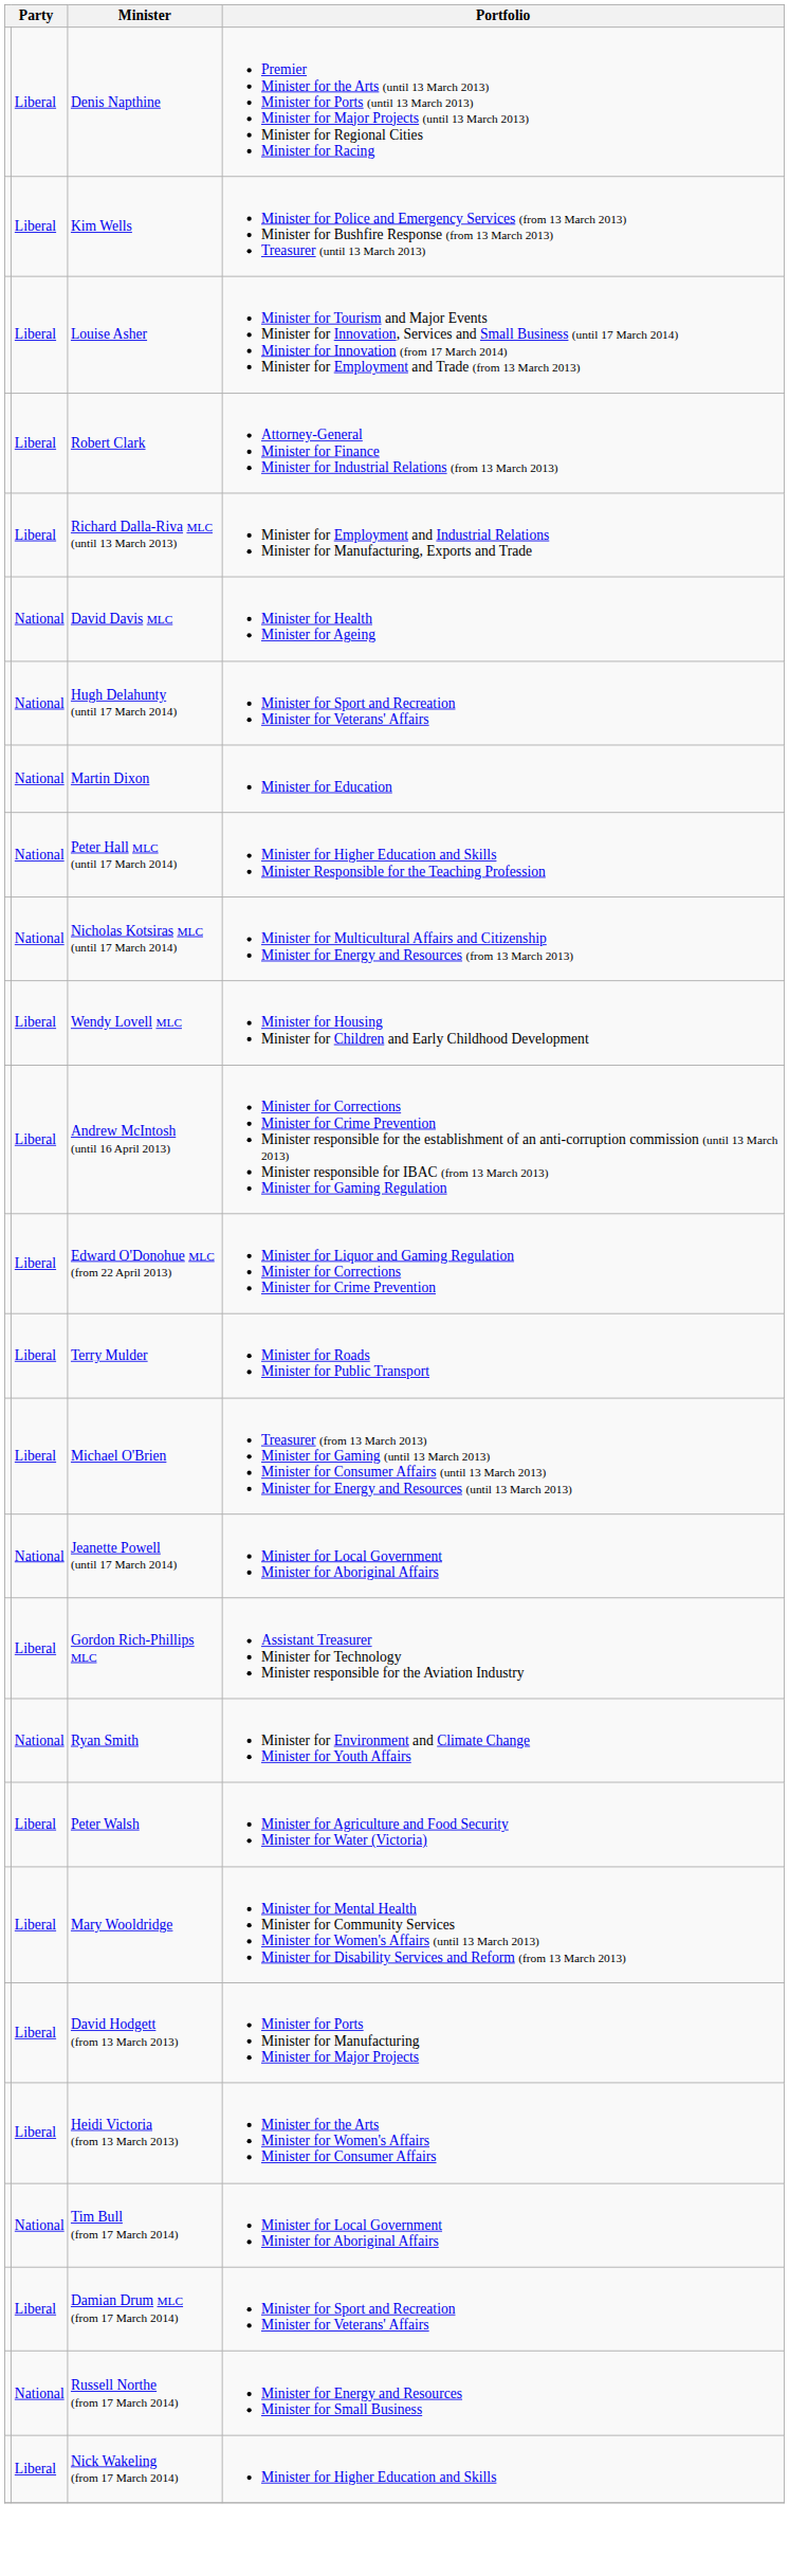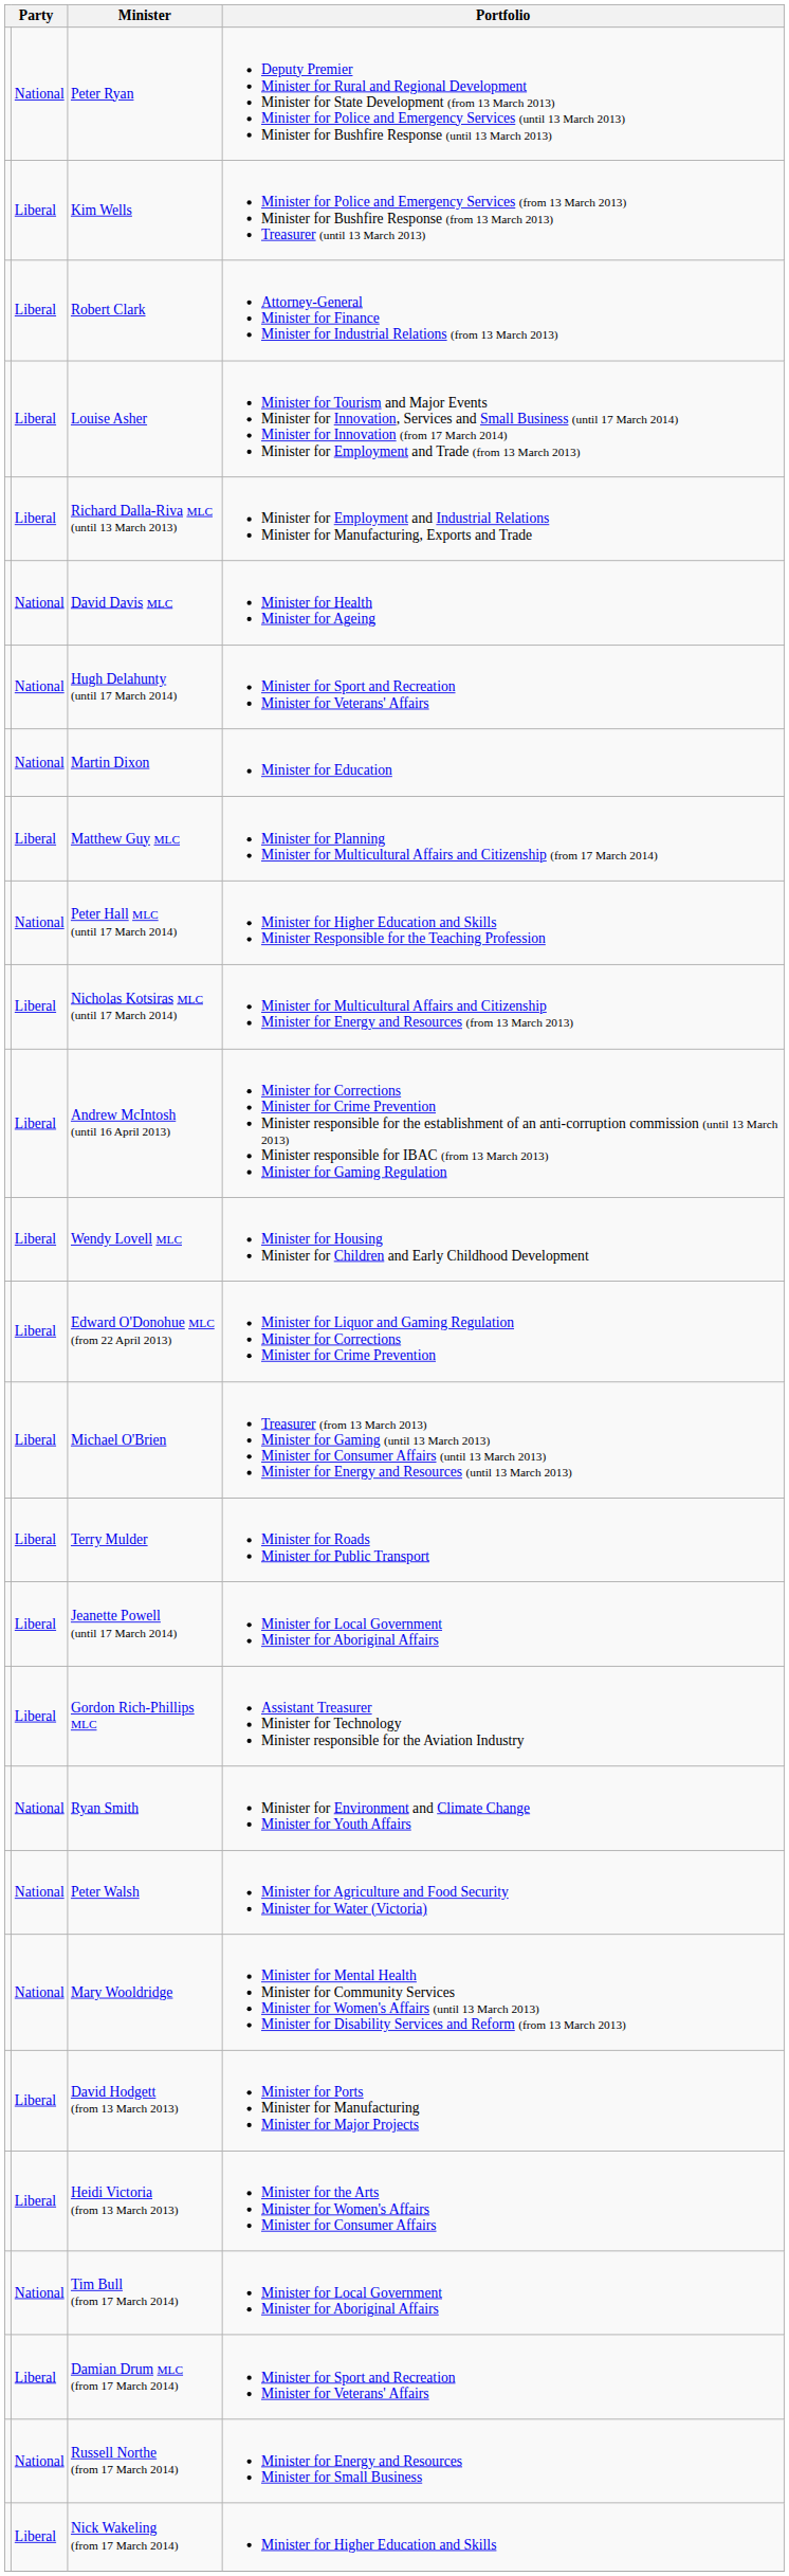 <table class="wikitable sortable">
 <tr>
 <th colspan=2>Party</th>
 <th>Minister</th>
 <th class="unsortable">Portfolio</th>
 </tr>
 <tr>
 <td></td>
-<td><a href='#'>Liberal</a></td>
-<td><a href='#'>Denis Napthine</a> </td>
-<td><br><ul><li><a href='#'>Premier</a></li><li><a href='#'>Minister for the Arts</a> <small>(until 13 March 2013)</small></li><li><a href='#'>Minister for Ports</a> <small>(until 13 March 2013)</small></li><li><a href='#'>Minister for Major Projects</a> <small>(until 13 March 2013)</small></li><li>Minister for Regional Cities</li><li><a href='#'>Minister for Racing</a></li></ul></td>
+<td><a href='#'>National</a></td>
+<td><a href='#'>Peter Ryan</a> </td>
+<td><br><ul><li><a href='#'>Deputy Premier</a></li><li><a href='#'>Minister for Rural and Regional Development</a></li><li>Minister for State Development <small>(from 13 March 2013)</small></li><li><a href='#'>Minister for Police and Emergency Services</a> <small>(until 13 March 2013)</small></li><li>Minister for Bushfire Response <small>(until 13 March 2013)</small></li></ul></td>
 </tr>
 <tr>
 <td></td>
 <td><a href='#'>Liberal</a></td>
 <td><a href='#'>Kim Wells</a> </td>
 <td><br><ul><li><a href='#'>Minister for Police and Emergency Services</a> <small>(from 13 March 2013)</small></li><li>Minister for Bushfire Response <small>(from 13 March 2013)</small></li><li><a href='#'>Treasurer</a> <small>(until 13 March 2013)</small></li></ul></td>
 </tr>
 <tr>
 <td></td>
 <td><a href='#'>Liberal</a></td>
-<td><a href='#'>Louise Asher</a> </td>
-<td><br><ul><li><a href='#'>Minister for Tourism</a> and Major Events</li><li>Minister for <a href='#'>Innovation</a>, Services and <a href='#'>Small Business</a> <small>(until 17 March 2014)</small></li><li><a href='#'>Minister for Innovation</a> <small>(from 17 March 2014)</small></li><li>Minister for <a href='#'>Employment</a> and Trade <small>(from 13 March 2013)</small></li></ul></td>
+<td><a href='#'>Robert Clark</a> </td>
+<td><br><ul><li><a href='#'>Attorney-General</a></li><li><a href='#'>Minister for Finance</a></li><li><a href='#'>Minister for Industrial Relations</a> <small>(from 13 March 2013)</small></li></ul></td>
 </tr>
 <tr>
 <td></td>
 <td><a href='#'>Liberal</a></td>
-<td><a href='#'>Robert Clark</a> </td>
-<td><br><ul><li><a href='#'>Attorney-General</a></li><li><a href='#'>Minister for Finance</a></li><li><a href='#'>Minister for Industrial Relations</a> <small>(from 13 March 2013)</small></li></ul></td>
+<td><a href='#'>Louise Asher</a> </td>
+<td><br><ul><li><a href='#'>Minister for Tourism</a> and Major Events</li><li>Minister for <a href='#'>Innovation</a>, Services and <a href='#'>Small Business</a> <small>(until 17 March 2014)</small></li><li><a href='#'>Minister for Innovation</a> <small>(from 17 March 2014)</small></li><li>Minister for <a href='#'>Employment</a> and Trade <small>(from 13 March 2013)</small></li></ul></td>
 </tr>
 <tr>
 <td></td>
 <td><a href='#'>Liberal</a></td>
 <td><a href='#'>Richard Dalla-Riva</a> <a href='#'><small>MLC</small></a><br><small>(until 13 March 2013)</small></td>
 <td><br><ul><li>Minister for <a href='#'>Employment</a> and <a href='#'>Industrial Relations</a></li><li>Minister for Manufacturing, Exports and Trade</li></ul></td>
 </tr>
 <tr>
 <td></td>
 <td><a href='#'>National</a></td>
 <td><a href='#'>David Davis</a> <a href='#'><small>MLC</small></a></td>
 <td><br><ul><li><a href='#'>Minister for Health</a></li><li><a href='#'>Minister for Ageing</a></li></ul></td>
 </tr>
 <tr>
 <td></td>
 <td><a href='#'>National</a></td>
 <td><a href='#'>Hugh Delahunty</a> <br><small>(until 17 March 2014)</small></td>
 <td><br><ul><li><a href='#'>Minister for Sport and Recreation</a></li><li><a href='#'>Minister for Veterans' Affairs</a></li></ul></td>
 </tr>
 <tr>
 <td></td>
 <td><a href='#'>National</a></td>
 <td><a href='#'>Martin Dixon</a> </td>
 <td><br><ul><li><a href='#'>Minister for Education</a></li></ul></td>
 </tr>
 <tr>
 <td></td>
+<td><a href='#'>Liberal</a></td>
+<td><a href='#'>Matthew Guy</a> <a href='#'><small>MLC</small></a></td>
+<td><br><ul><li><a href='#'>Minister for Planning</a></li><li><a href='#'>Minister for Multicultural Affairs and Citizenship</a> <small>(from 17 March 2014)</small></li></ul></td>
+</tr>
+<tr>
+<td></td>
 <td><a href='#'>National</a></td>
 <td><a href='#'>Peter Hall</a> <a href='#'><small>MLC</small></a><br><small>(until 17 March 2014)</small></td>
 <td><br><ul><li><a href='#'>Minister for Higher Education and Skills</a></li><li><a href='#'>Minister Responsible for the Teaching Profession</a></li></ul></td>
 </tr>
 <tr>
 <td></td>
-<td><a href='#'>National</a></td>
+<td><a href='#'>Liberal</a></td>
 <td><a href='#'>Nicholas Kotsiras</a> <a href='#'><small>MLC</small></a><br><small>(until 17 March 2014)</small></td>
 <td><br><ul><li><a href='#'>Minister for Multicultural Affairs and Citizenship</a></li><li><a href='#'>Minister for Energy and Resources</a> <small>(from 13 March 2013)</small></li></ul></td>
+</tr>
+<tr>
+<td></td>
+<td><a href='#'>Liberal</a></td>
+<td><a href='#'>Andrew McIntosh</a> <br><small>(until 16 April 2013)</small></td>
+<td><br><ul><li><a href='#'>Minister for Corrections</a></li><li><a href='#'>Minister for Crime Prevention</a></li><li>Minister responsible for the establishment of an anti-corruption commission <small>(until 13 March 2013)</small></li><li>Minister responsible for IBAC <small>(from 13 March 2013)</small></li><li><a href='#'>Minister for Gaming Regulation</a></li></ul></td>
 </tr>
 <tr>
 <td></td>
 <td><a href='#'>Liberal</a></td>
 <td><a href='#'>Wendy Lovell</a> <a href='#'><small>MLC</small></a></td>
 <td><br><ul><li><a href='#'>Minister for Housing</a></li><li>Minister for <a href='#'>Children</a> and Early Childhood Development</li></ul></td>
 </tr>
 <tr>
 <td></td>
 <td><a href='#'>Liberal</a></td>
-<td><a href='#'>Andrew McIntosh</a> <br><small>(until 16 April 2013)</small></td>
-<td><br><ul><li><a href='#'>Minister for Corrections</a></li><li><a href='#'>Minister for Crime Prevention</a></li><li>Minister responsible for the establishment of an anti-corruption commission <small>(until 13 March 2013)</small></li><li>Minister responsible for IBAC <small>(from 13 March 2013)</small></li><li><a href='#'>Minister for Gaming Regulation</a></li></ul></td>
+<td><a href='#'>Edward O'Donohue</a> <a href='#'><small>MLC</small></a><br><small>(from 22 April 2013)</small></td>
+<td><br><ul><li><a href='#'>Minister for Liquor and Gaming Regulation</a></li><li><a href='#'>Minister for Corrections</a></li><li><a href='#'>Minister for Crime Prevention</a></li></ul></td>
 </tr>
 <tr>
 <td></td>
 <td><a href='#'>Liberal</a></td>
-<td><a href='#'>Edward O'Donohue</a> <a href='#'><small>MLC</small></a><br><small>(from 22 April 2013)</small></td>
-<td><br><ul><li><a href='#'>Minister for Liquor and Gaming Regulation</a></li><li><a href='#'>Minister for Corrections</a></li><li><a href='#'>Minister for Crime Prevention</a></li></ul></td>
+<td><a href='#'>Michael O'Brien</a> </td>
+<td><br><ul><li><a href='#'>Treasurer</a> <small>(from 13 March 2013)</small></li><li><a href='#'>Minister for Gaming</a> <small>(until 13 March 2013)</small></li><li><a href='#'>Minister for Consumer Affairs</a> <small>(until 13 March 2013)</small></li><li><a href='#'>Minister for Energy and Resources</a> <small>(until 13 March 2013)</small></li></ul></td>
 </tr>
 <tr>
 <td></td>
 <td><a href='#'>Liberal</a></td>
 <td><a href='#'>Terry Mulder</a> </td>
 <td><br><ul><li><a href='#'>Minister for Roads</a></li><li><a href='#'>Minister for Public Transport</a></li></ul></td>
 </tr>
 <tr>
 <td></td>
 <td><a href='#'>Liberal</a></td>
-<td><a href='#'>Michael O'Brien</a> </td>
-<td><br><ul><li><a href='#'>Treasurer</a> <small>(from 13 March 2013)</small></li><li><a href='#'>Minister for Gaming</a> <small>(until 13 March 2013)</small></li><li><a href='#'>Minister for Consumer Affairs</a> <small>(until 13 March 2013)</small></li><li><a href='#'>Minister for Energy and Resources</a> <small>(until 13 March 2013)</small></li></ul></td>
-</tr>
-<tr>
-<td></td>
-<td><a href='#'>National</a></td>
 <td><a href='#'>Jeanette Powell</a> <br><small>(until 17 March 2014)</small></td>
 <td><br><ul><li><a href='#'>Minister for Local Government</a></li><li><a href='#'>Minister for Aboriginal Affairs</a></li></ul></td>
 </tr>
 <tr>
 <td></td>
 <td><a href='#'>Liberal</a></td>
 <td><a href='#'>Gordon Rich-Phillips</a> <a href='#'><small>MLC</small></a></td>
 <td><br><ul><li><a href='#'>Assistant Treasurer</a></li><li>Minister for Technology</li><li>Minister responsible for the Aviation Industry</li></ul></td>
 </tr>
 <tr>
 <td></td>
 <td><a href='#'>National</a></td>
 <td><a href='#'>Ryan Smith</a> </td>
 <td><br><ul><li>Minister for <a href='#'>Environment</a> and <a href='#'>Climate Change</a></li><li><a href='#'>Minister for Youth Affairs</a></li></ul></td>
 </tr>
 <tr>
 <td></td>
-<td><a href='#'>Liberal</a></td>
+<td><a href='#'>National</a></td>
 <td><a href='#'>Peter Walsh</a> </td>
 <td><br><ul><li><a href='#'>Minister for Agriculture and Food Security</a></li><li><a href='#'>Minister for Water (Victoria)</a></li></ul></td>
 </tr>
 <tr>
 <td></td>
-<td><a href='#'>Liberal</a></td>
+<td><a href='#'>National</a></td>
 <td><a href='#'>Mary Wooldridge</a> </td>
 <td><br><ul><li><a href='#'>Minister for Mental Health</a></li><li>Minister for Community Services</li><li><a href='#'>Minister for Women's Affairs</a> <small>(until 13 March 2013)</small></li><li><a href='#'>Minister for Disability Services and Reform</a> <small>(from 13 March 2013)</small></li></ul></td>
 </tr>
 <tr>
 <td></td>
 <td><a href='#'>Liberal</a></td>
 <td><a href='#'>David Hodgett</a> <br><small>(from 13 March 2013)</small></td>
 <td><br><ul><li><a href='#'>Minister for Ports</a></li><li>Minister for Manufacturing</li><li><a href='#'>Minister for Major Projects</a></li></ul></td>
 </tr>
 <tr>
 <td></td>
 <td><a href='#'>Liberal</a></td>
 <td><a href='#'>Heidi Victoria</a> <br><small>(from 13 March 2013)</small></td>
 <td><br><ul><li><a href='#'>Minister for the Arts</a></li><li><a href='#'>Minister for Women's Affairs</a></li><li><a href='#'>Minister for Consumer Affairs</a></li></ul></td>
 </tr>
 <tr>
 <td></td>
 <td><a href='#'>National</a></td>
 <td><a href='#'>Tim Bull</a> <br><small>(from 17 March 2014)</small></td>
 <td><br><ul><li><a href='#'>Minister for Local Government</a></li><li><a href='#'>Minister for Aboriginal Affairs</a></li></ul></td>
 </tr>
 <tr>
 <td></td>
 <td><a href='#'>Liberal</a></td>
 <td><a href='#'>Damian Drum</a> <a href='#'><small>MLC</small></a><br><small>(from 17 March 2014)</small></td>
 <td><br><ul><li><a href='#'>Minister for Sport and Recreation</a></li><li><a href='#'>Minister for Veterans' Affairs</a></li></ul></td>
 </tr>
 <tr>
 <td></td>
 <td><a href='#'>National</a></td>
 <td><a href='#'>Russell Northe</a> <br><small>(from 17 March 2014)</small></td>
 <td><br><ul><li><a href='#'>Minister for Energy and Resources</a></li><li><a href='#'>Minister for Small Business</a></li></ul></td>
 </tr>
 <tr>
 <td></td>
 <td><a href='#'>Liberal</a></td>
 <td><a href='#'>Nick Wakeling</a> <br><small>(from 17 March 2014)</small></td>
 <td><br><ul><li><a href='#'>Minister for Higher Education and Skills</a></li></ul></td>
 </tr>
 <tr>
 </tr>
 </table>
